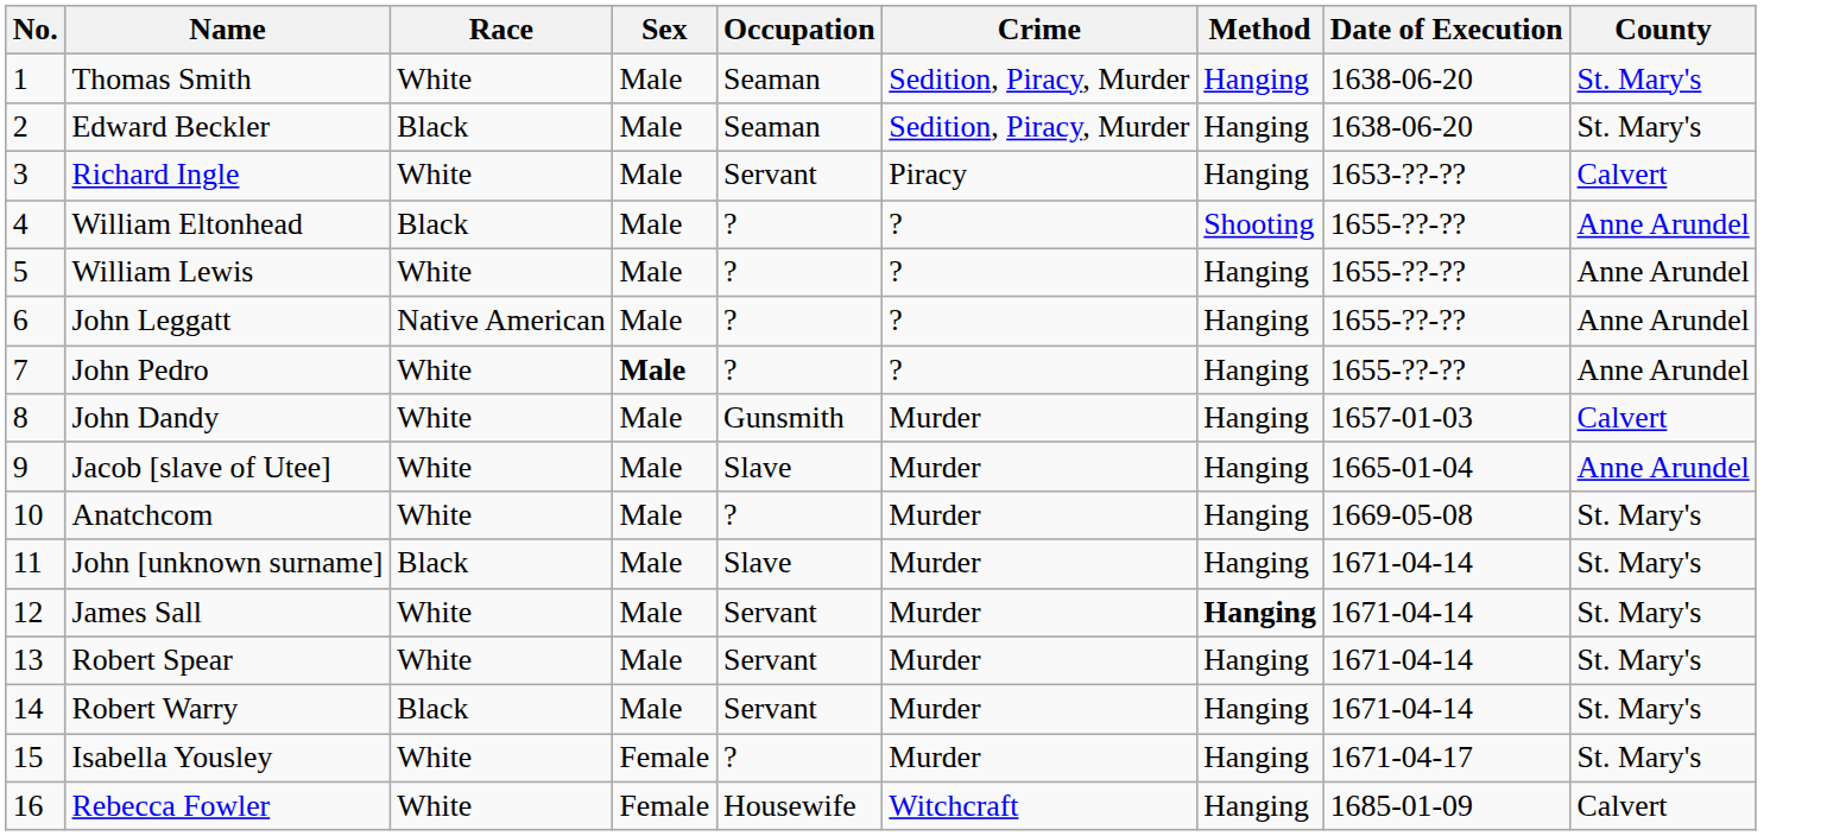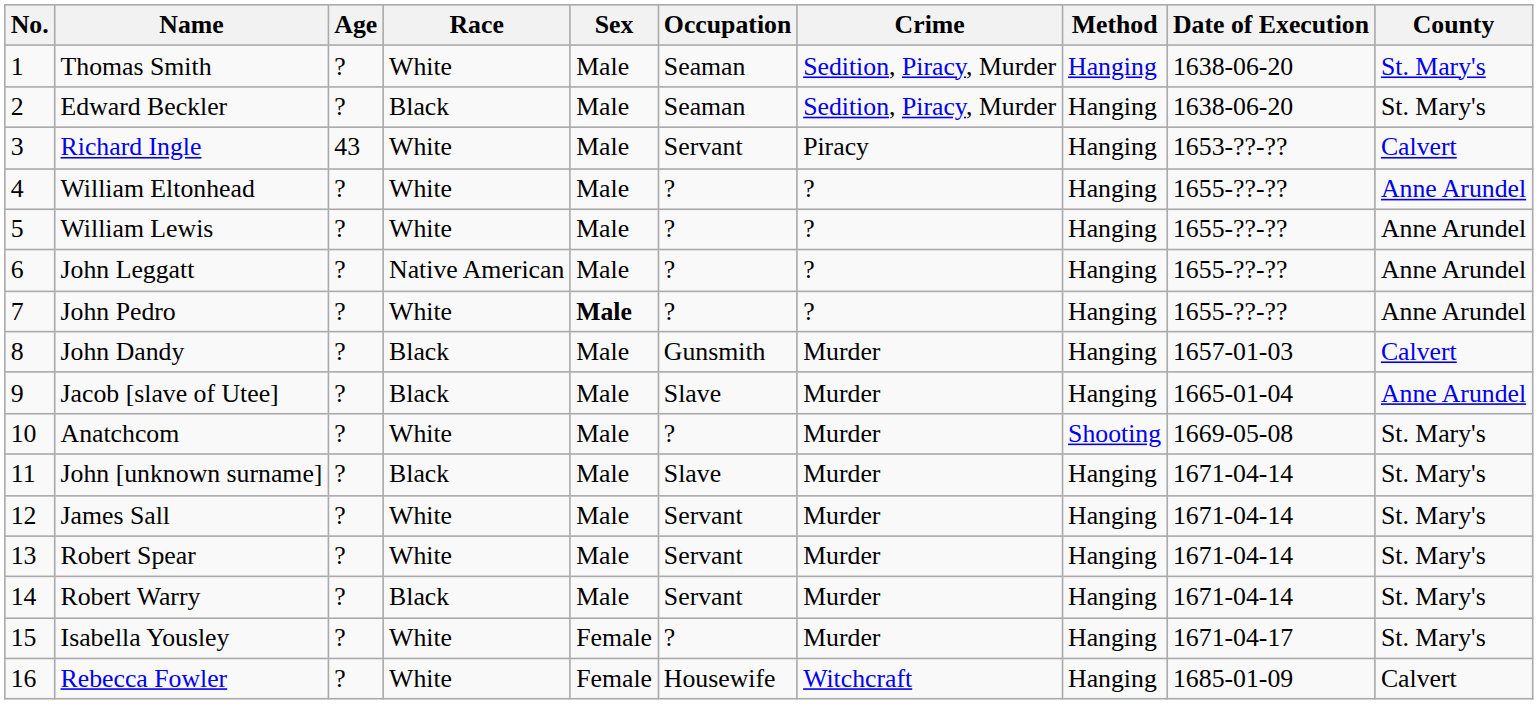 <table class="wikitable sortable">
 <tr>
 <th>No.</th>
 <th>Name</th>
+<th>Age</th>
 <th>Race</th>
 <th>Sex</th>
 <th>Occupation</th>
 <th>Crime</th>
 <th>Method</th>
 <th>Date of Execution</th>
 <th>County</th>
 </tr>
 <tr>
 <td>1</td>
 <td>Thomas Smith</td>
+<td>?</td>
 <td>White</td>
 <td>Male</td>
 <td>Seaman</td>
 <td><a href='#'>Sedition</a>, <a href='#'>Piracy</a>, Murder</td>
 <td><a href='#'>Hanging</a></td>
 <td>1638-06-20</td>
 <td><a href='#'>St. Mary's</a></td>
 </tr>
 <tr>
 <td>2</td>
 <td>Edward Beckler</td>
+<td>?</td>
 <td>Black</td>
 <td>Male</td>
 <td>Seaman</td>
 <td><a href='#'>Sedition</a>, <a href='#'>Piracy</a>, Murder</td>
 <td>Hanging</td>
 <td>1638-06-20</td>
 <td>St. Mary's</td>
 </tr>
 <tr>
 <td>3</td>
 <td><a href='#'>Richard Ingle</a></td>
+<td>43</td>
 <td>White</td>
 <td>Male</td>
 <td>Servant</td>
 <td>Piracy</td>
 <td>Hanging</td>
 <td>1653-??-??</td>
 <td><a href='#'>Calvert</a></td>
 </tr>
 <tr>
 <td>4</td>
 <td>William Eltonhead</td>
-<td>Black</td>
+<td>?</td>
+<td>White</td>
 <td>Male</td>
 <td>?</td>
 <td>?</td>
-<td><a href='#'>Shooting</a></td>
+<td>Hanging</td>
 <td>1655-??-??</td>
 <td><a href='#'>Anne Arundel</a></td>
 </tr>
 <tr>
 <td>5</td>
 <td>William Lewis</td>
+<td>?</td>
 <td>White</td>
 <td>Male</td>
 <td>?</td>
 <td>?</td>
 <td>Hanging</td>
 <td>1655-??-??</td>
 <td>Anne Arundel</td>
 </tr>
 <tr>
 <td>6</td>
 <td>John Leggatt</td>
+<td>?</td>
 <td>Native American</td>
 <td>Male</td>
 <td>?</td>
 <td>?</td>
 <td>Hanging</td>
 <td>1655-??-??</td>
 <td>Anne Arundel</td>
 </tr>
 <tr>
 <td>7</td>
 <td>John Pedro</td>
+<td>?</td>
 <td>White</td>
 <td><strong>Male</strong></td>
 <td>?</td>
 <td>?</td>
 <td>Hanging</td>
 <td>1655-??-??</td>
 <td>Anne Arundel</td>
 </tr>
 <tr>
 <td>8</td>
 <td>John Dandy</td>
-<td>White</td>
+<td>?</td>
+<td>Black</td>
 <td>Male</td>
 <td>Gunsmith</td>
 <td>Murder</td>
 <td>Hanging</td>
 <td>1657-01-03</td>
 <td><a href='#'>Calvert</a></td>
 </tr>
 <tr>
 <td>9</td>
 <td>Jacob [slave of Utee]</td>
-<td>White</td>
+<td>?</td>
+<td>Black</td>
 <td>Male</td>
 <td>Slave</td>
 <td>Murder</td>
 <td>Hanging</td>
 <td>1665-01-04</td>
 <td><a href='#'>Anne Arundel</a></td>
 </tr>
 <tr>
 <td>10</td>
 <td>Anatchcom</td>
+<td>?</td>
 <td>White</td>
 <td>Male</td>
 <td>?</td>
 <td>Murder</td>
-<td>Hanging</td>
+<td><a href='#'>Shooting</a></td>
 <td>1669-05-08</td>
 <td>St. Mary's</td>
 </tr>
 <tr>
 <td>11</td>
 <td>John [unknown surname]</td>
+<td>?</td>
 <td>Black</td>
 <td>Male</td>
 <td>Slave</td>
 <td>Murder</td>
 <td>Hanging</td>
 <td>1671-04-14</td>
 <td>St. Mary's</td>
 </tr>
 <tr>
 <td>12</td>
 <td>James Sall</td>
+<td>?</td>
 <td>White</td>
 <td>Male</td>
 <td>Servant</td>
 <td>Murder</td>
-<td><strong>Hanging</strong></td>
+<td>Hanging</td>
 <td>1671-04-14</td>
 <td>St. Mary's</td>
 </tr>
 <tr>
 <td>13</td>
 <td>Robert Spear</td>
+<td>?</td>
 <td>White</td>
 <td>Male</td>
 <td>Servant</td>
 <td>Murder</td>
 <td>Hanging</td>
 <td>1671-04-14</td>
 <td>St. Mary's</td>
 </tr>
 <tr>
 <td>14</td>
 <td>Robert Warry</td>
+<td>?</td>
 <td>Black</td>
 <td>Male</td>
 <td>Servant</td>
 <td>Murder</td>
 <td>Hanging</td>
 <td>1671-04-14</td>
 <td>St. Mary's</td>
 </tr>
 <tr>
 <td>15</td>
 <td>Isabella Yousley</td>
+<td>?</td>
 <td>White</td>
 <td>Female</td>
 <td>?</td>
 <td>Murder</td>
 <td>Hanging</td>
 <td>1671-04-17</td>
 <td>St. Mary's</td>
 </tr>
 <tr>
 <td>16</td>
 <td><a href='#'>Rebecca Fowler</a></td>
+<td>?</td>
 <td>White</td>
 <td>Female</td>
 <td>Housewife</td>
 <td><a href='#'>Witchcraft</a></td>
 <td>Hanging</td>
 <td>1685-01-09</td>
 <td>Calvert</td>
 </tr>
 </table>
